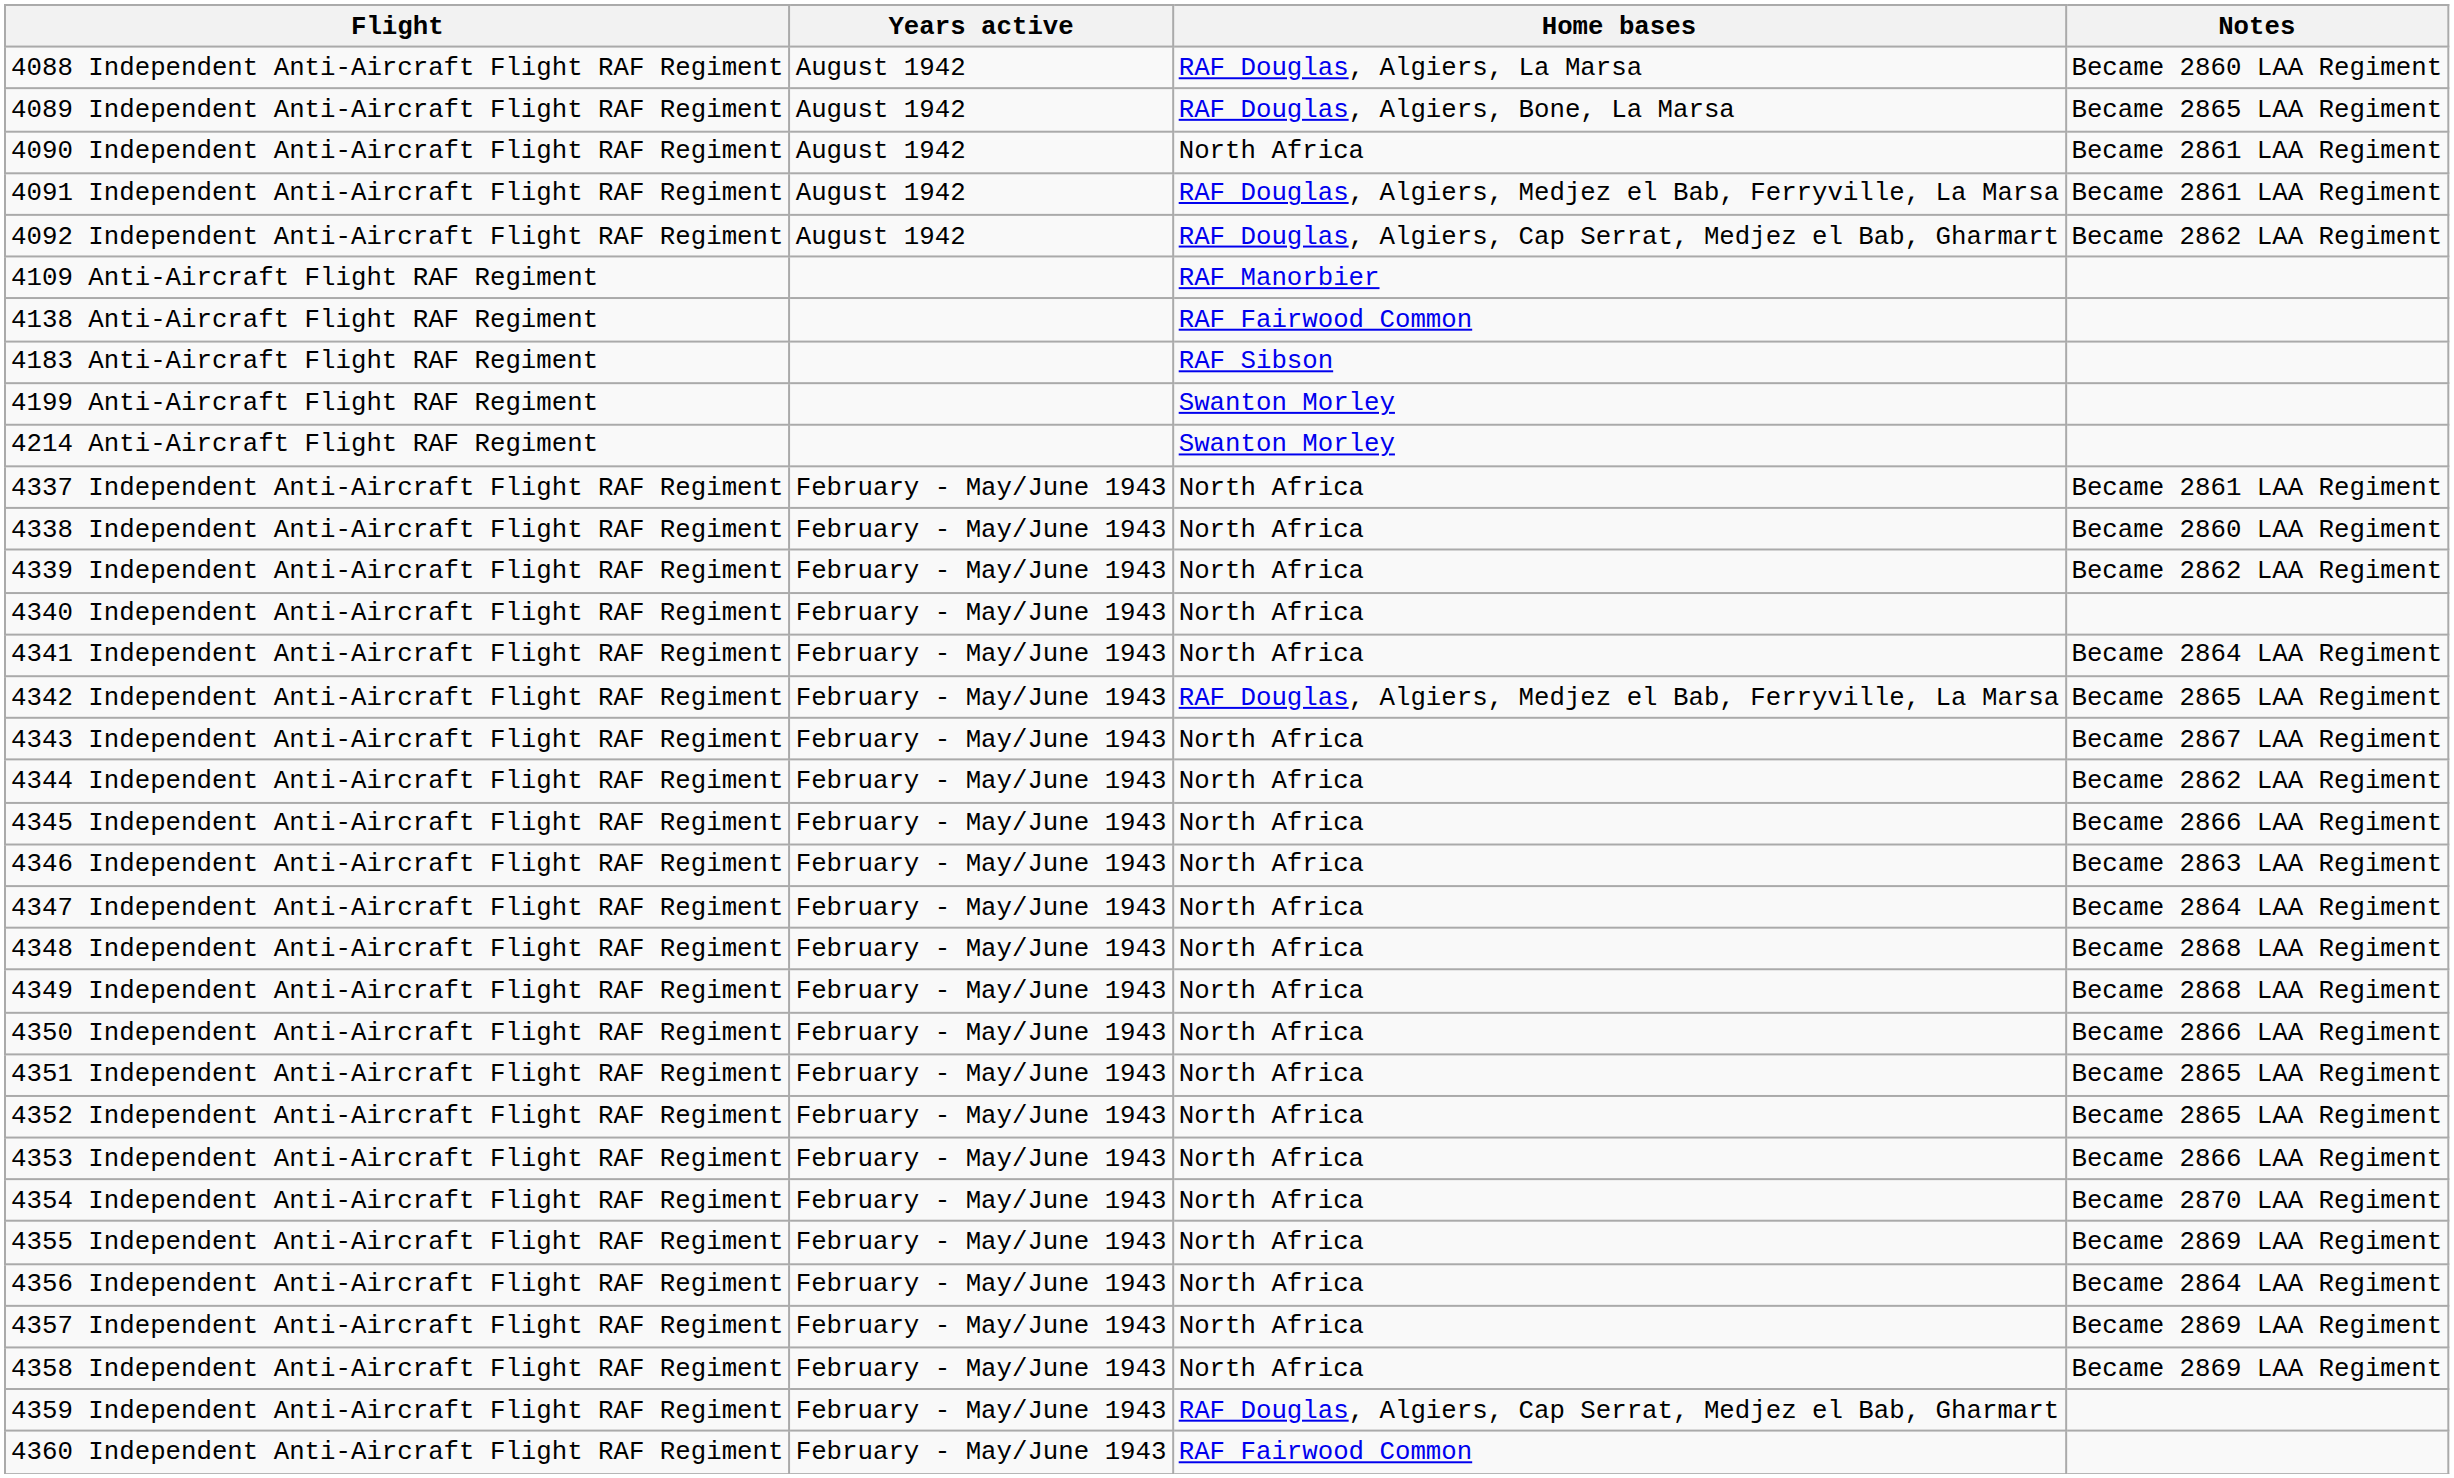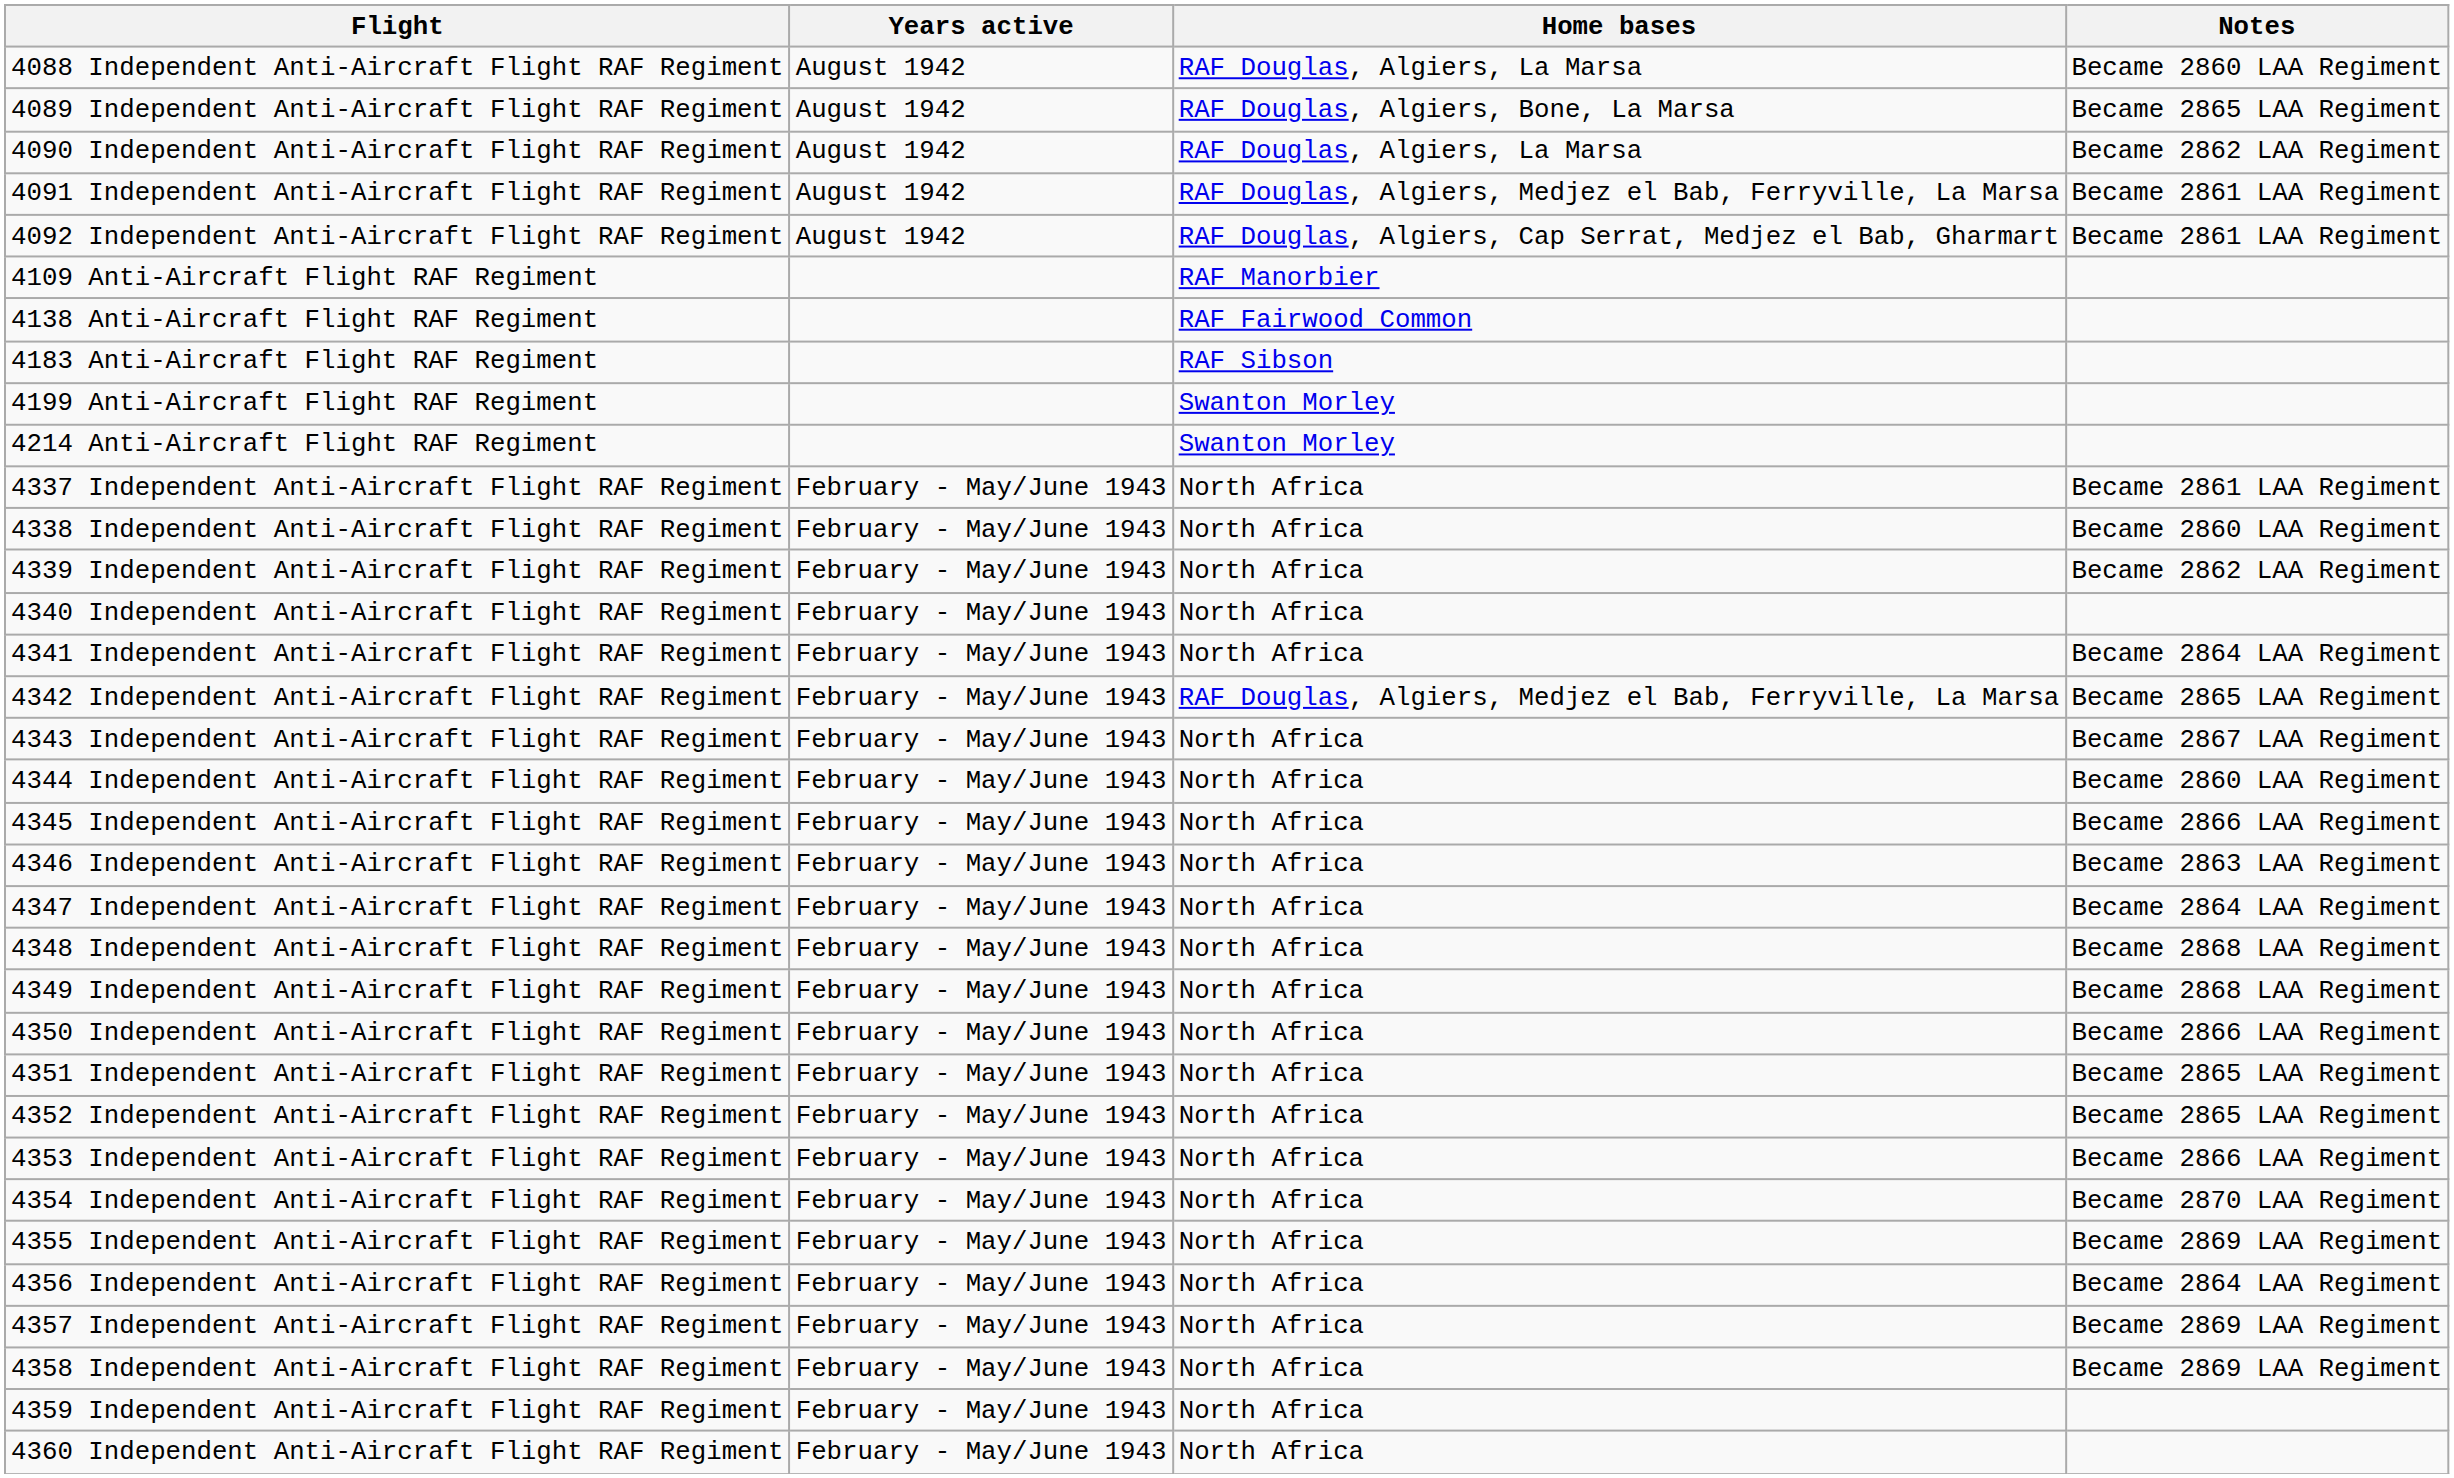 <table class="wikitable">
 <tr>
 <th>Flight</th>
 <th>Years active</th>
 <th>Home bases</th>
 <th>Notes</th>
 </tr>
 <tr>
 <td>4088 Independent Anti-Aircraft Flight RAF Regiment</td>
 <td>August 1942</td>
 <td><a href='#'>RAF Douglas</a>, Algiers, La Marsa</td>
 <td>Became 2860 LAA Regiment</td>
 </tr>
 <tr>
 <td>4089 Independent Anti-Aircraft Flight RAF Regiment</td>
 <td>August 1942</td>
 <td><a href='#'>RAF Douglas</a>, Algiers, Bone, La Marsa</td>
 <td>Became 2865 LAA Regiment</td>
 </tr>
 <tr>
 <td>4090 Independent Anti-Aircraft Flight RAF Regiment</td>
 <td>August 1942</td>
-<td>North Africa</td>
-<td>Became 2861 LAA Regiment</td>
+<td><a href='#'>RAF Douglas</a>, Algiers, La Marsa</td>
+<td>Became 2862 LAA Regiment</td>
 </tr>
 <tr>
 <td>4091 Independent Anti-Aircraft Flight RAF Regiment</td>
 <td>August 1942</td>
 <td><a href='#'>RAF Douglas</a>, Algiers, Medjez el Bab, Ferryville, La Marsa</td>
 <td>Became 2861 LAA Regiment</td>
 </tr>
 <tr>
 <td>4092 Independent Anti-Aircraft Flight RAF Regiment</td>
 <td>August 1942</td>
 <td><a href='#'>RAF Douglas</a>, Algiers, Cap Serrat, Medjez el Bab, Gharmart</td>
-<td>Became 2862 LAA Regiment</td>
+<td>Became 2861 LAA Regiment</td>
 </tr>
 <tr>
 <td>4109 Anti-Aircraft Flight RAF Regiment</td>
 <td></td>
 <td><a href='#'>RAF Manorbier</a></td>
 <td></td>
 </tr>
 <tr>
 <td>4138 Anti-Aircraft Flight RAF Regiment</td>
 <td></td>
 <td><a href='#'>RAF Fairwood Common</a></td>
 <td></td>
 </tr>
 <tr>
 <td>4183 Anti-Aircraft Flight RAF Regiment</td>
 <td></td>
 <td><a href='#'>RAF Sibson</a></td>
 <td></td>
 </tr>
 <tr>
 <td>4199 Anti-Aircraft Flight RAF Regiment</td>
 <td></td>
 <td><a href='#'>Swanton Morley</a></td>
 <td></td>
 </tr>
 <tr>
 <td>4214 Anti-Aircraft Flight RAF Regiment</td>
 <td></td>
 <td><a href='#'>Swanton Morley</a></td>
 <td></td>
 </tr>
 <tr>
 <td>4337 Independent Anti-Aircraft Flight RAF Regiment</td>
 <td>February -  May/June 1943</td>
 <td>North Africa</td>
 <td>Became 2861 LAA Regiment</td>
 </tr>
 <tr>
 <td>4338 Independent Anti-Aircraft Flight RAF Regiment</td>
 <td>February -  May/June 1943</td>
 <td>North Africa</td>
 <td>Became 2860 LAA Regiment</td>
 </tr>
 <tr>
 <td>4339 Independent Anti-Aircraft Flight RAF Regiment</td>
 <td>February -  May/June 1943</td>
 <td>North Africa</td>
 <td>Became 2862 LAA Regiment</td>
 </tr>
 <tr>
 <td>4340 Independent Anti-Aircraft Flight RAF Regiment</td>
 <td>February -  May/June 1943</td>
 <td>North Africa</td>
 <td></td>
 </tr>
 <tr>
 <td>4341 Independent Anti-Aircraft Flight RAF Regiment</td>
 <td>February -  May/June 1943</td>
 <td>North Africa</td>
 <td>Became 2864 LAA Regiment</td>
 </tr>
 <tr>
 <td>4342 Independent Anti-Aircraft Flight RAF Regiment</td>
 <td>February -  May/June 1943</td>
 <td><a href='#'>RAF Douglas</a>, Algiers, Medjez el Bab, Ferryville, La Marsa</td>
 <td>Became 2865 LAA Regiment</td>
 </tr>
 <tr>
 <td>4343 Independent Anti-Aircraft Flight RAF Regiment</td>
 <td>February -  May/June 1943</td>
 <td>North Africa</td>
 <td>Became 2867 LAA Regiment</td>
 </tr>
 <tr>
 <td>4344 Independent Anti-Aircraft Flight RAF Regiment</td>
 <td>February -  May/June 1943</td>
 <td>North Africa</td>
-<td>Became 2862 LAA Regiment</td>
+<td>Became 2860 LAA Regiment</td>
 </tr>
 <tr>
 <td>4345 Independent Anti-Aircraft Flight RAF Regiment</td>
 <td>February -  May/June 1943</td>
 <td>North Africa</td>
 <td>Became 2866 LAA Regiment</td>
 </tr>
 <tr>
 <td>4346 Independent Anti-Aircraft Flight RAF Regiment</td>
 <td>February -  May/June 1943</td>
 <td>North Africa</td>
 <td>Became 2863 LAA Regiment</td>
 </tr>
 <tr>
 <td>4347 Independent Anti-Aircraft Flight RAF Regiment</td>
 <td>February -  May/June 1943</td>
 <td>North Africa</td>
 <td>Became 2864 LAA Regiment</td>
 </tr>
 <tr>
 <td>4348 Independent Anti-Aircraft Flight RAF Regiment</td>
 <td>February -  May/June 1943</td>
 <td>North Africa</td>
 <td>Became 2868 LAA Regiment</td>
 </tr>
 <tr>
 <td>4349 Independent Anti-Aircraft Flight RAF Regiment</td>
 <td>February -  May/June 1943</td>
 <td>North Africa</td>
 <td>Became 2868 LAA Regiment</td>
 </tr>
 <tr>
 <td>4350 Independent Anti-Aircraft Flight RAF Regiment</td>
 <td>February -  May/June 1943</td>
 <td>North Africa</td>
 <td>Became 2866 LAA Regiment</td>
 </tr>
 <tr>
 <td>4351 Independent Anti-Aircraft Flight RAF Regiment</td>
 <td>February -  May/June 1943</td>
 <td>North Africa</td>
 <td>Became 2865 LAA Regiment</td>
 </tr>
 <tr>
 <td>4352 Independent Anti-Aircraft Flight RAF Regiment</td>
 <td>February -  May/June 1943</td>
 <td>North Africa</td>
 <td>Became 2865 LAA Regiment</td>
 </tr>
 <tr>
 <td>4353 Independent Anti-Aircraft Flight RAF Regiment</td>
 <td>February -  May/June 1943</td>
 <td>North Africa</td>
 <td>Became 2866 LAA Regiment</td>
 </tr>
 <tr>
 <td>4354 Independent Anti-Aircraft Flight RAF Regiment</td>
 <td>February -  May/June 1943</td>
 <td>North Africa</td>
 <td>Became 2870 LAA Regiment</td>
 </tr>
 <tr>
 <td>4355 Independent Anti-Aircraft Flight RAF Regiment</td>
 <td>February -  May/June 1943</td>
 <td>North Africa</td>
 <td>Became 2869 LAA Regiment</td>
 </tr>
 <tr>
 <td>4356 Independent Anti-Aircraft Flight RAF Regiment</td>
 <td>February -  May/June 1943</td>
 <td>North Africa</td>
 <td>Became 2864 LAA Regiment</td>
 </tr>
 <tr>
 <td>4357 Independent Anti-Aircraft Flight RAF Regiment</td>
 <td>February -  May/June 1943</td>
 <td>North Africa</td>
 <td>Became 2869 LAA Regiment</td>
 </tr>
 <tr>
 <td>4358 Independent Anti-Aircraft Flight RAF Regiment</td>
 <td>February -  May/June 1943</td>
 <td>North Africa</td>
 <td>Became 2869 LAA Regiment</td>
 </tr>
 <tr>
 <td>4359 Independent Anti-Aircraft Flight RAF Regiment</td>
 <td>February -  May/June 1943</td>
-<td><a href='#'>RAF Douglas</a>, Algiers, Cap Serrat, Medjez el Bab, Gharmart</td>
+<td>North Africa</td>
 <td></td>
 </tr>
 <tr>
 <td>4360 Independent Anti-Aircraft Flight RAF Regiment</td>
 <td>February -  May/June 1943</td>
-<td><a href='#'>RAF Fairwood Common</a></td>
+<td>North Africa</td>
 <td></td>
 </tr>
 </table>
